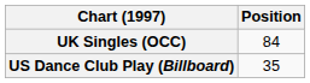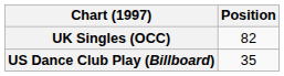 <table class="wikitable plainrowheaders" style="text-align:center">
 <tr>
 <th scope="col">Chart (1997)</th>
 <th scope="col">Position</th>
 </tr>
 <tr>
 <th scope="row">UK Singles (OCC)</th>
-<td>84</td>
+<td>82</td>
 </tr>
 <tr>
 <th scope="row">US Dance Club Play (<em>Billboard</em>)</th>
 <td>35</td>
 </tr>
 </table>
